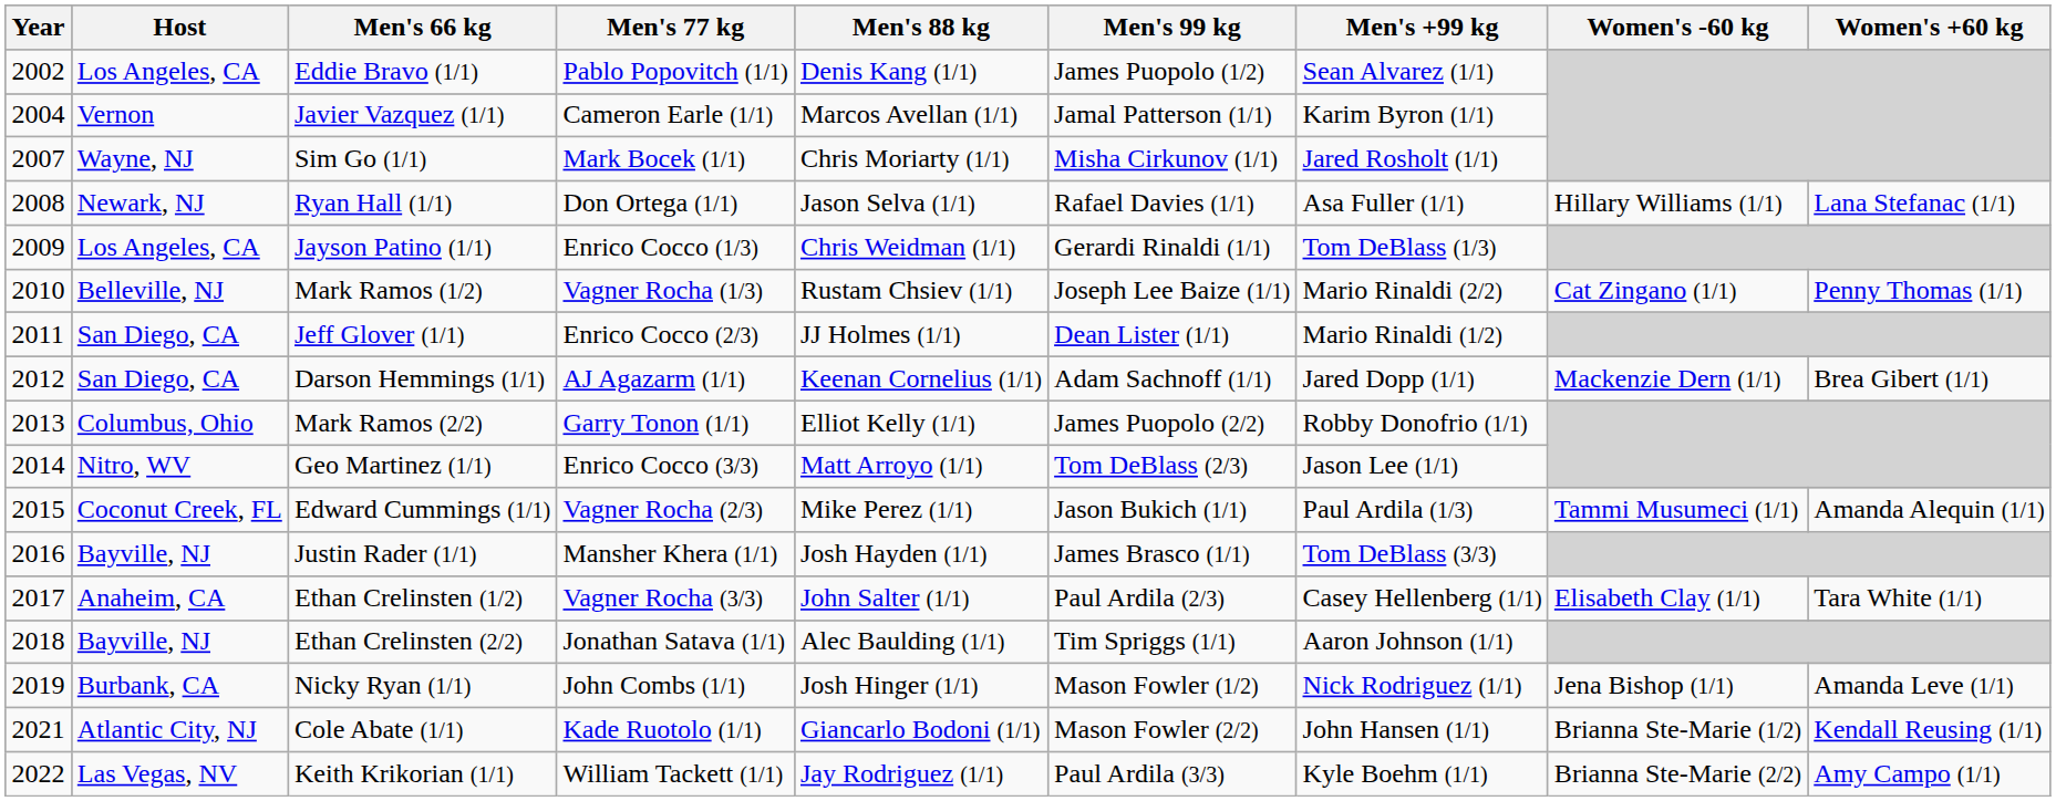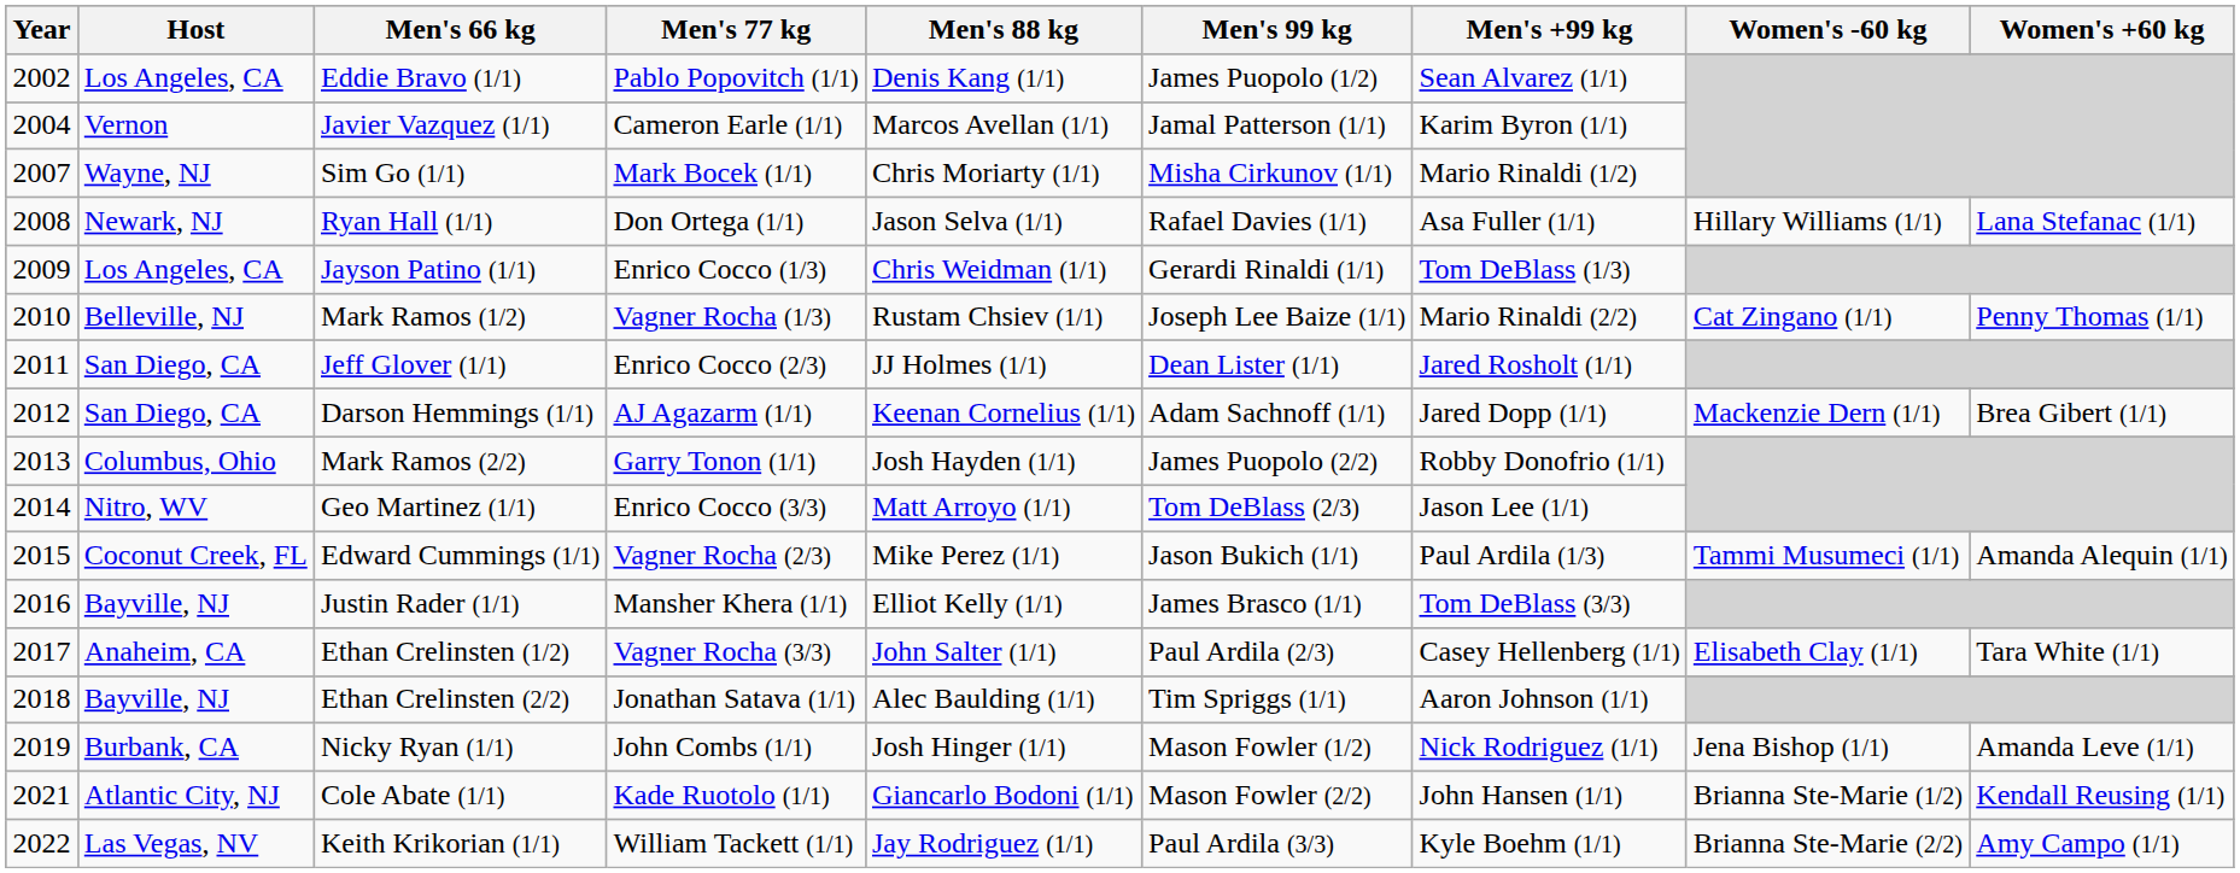 <table class="wikitable sortable" style="font-size: 90%">
 <tr>
 <th>Year</th>
 <th>Host</th>
 <th>Men's 66 kg</th>
 <th>Men's 77 kg</th>
 <th>Men's 88 kg</th>
 <th>Men's 99 kg</th>
 <th>Men's +99 kg</th>
 <th>Women's -60 kg</th>
 <th>Women's +60 kg</th>
 </tr>
 <tr>
 <td>2002</td>
 <td> <a href='#'>Los Angeles</a>, <a href='#'>CA</a></td>
 <td> <a href='#'>Eddie Bravo</a> <small>(1/1)</small></td>
 <td> <a href='#'>Pablo Popovitch</a> <small>(1/1)</small></td>
 <td> <a href='#'>Denis Kang</a> <small>(1/1)</small></td>
 <td> James Puopolo <small>(1/2)</small></td>
 <td> <a href='#'>Sean Alvarez</a> <small>(1/1)</small></td>
 <td colspan="2" rowspan="3" bgcolor="LIGHTGREY"></td>
 </tr>
 <tr>
 <td>2004</td>
 <td> <a href='#'>Vernon</a></td>
 <td> <a href='#'>Javier Vazquez</a> <small>(1/1)</small></td>
 <td> Cameron Earle <small>(1/1)</small></td>
 <td> Marcos Avellan <small>(1/1)</small></td>
 <td> Jamal Patterson <small>(1/1)</small></td>
 <td> Karim Byron <small>(1/1)</small></td>
 </tr>
 <tr>
 <td>2007</td>
 <td> <a href='#'>Wayne</a>, <a href='#'>NJ</a></td>
 <td> Sim Go <small>(1/1)</small></td>
 <td> <a href='#'>Mark Bocek</a> <small>(1/1)</small></td>
 <td> Chris Moriarty <small>(1/1)</small></td>
 <td> <a href='#'>Misha Cirkunov</a> <small>(1/1)</small></td>
-<td> <a href='#'>Jared Rosholt</a> <small>(1/1)</small></td>
+<td> Mario Rinaldi <small>(1/2)</small></td>
 </tr>
 <tr>
 <td>2008</td>
 <td> <a href='#'>Newark</a>, <a href='#'>NJ</a></td>
 <td> <a href='#'>Ryan Hall</a> <small>(1/1)</small></td>
 <td> Don Ortega <small>(1/1)</small></td>
 <td> Jason Selva <small>(1/1)</small></td>
 <td> Rafael Davies <small>(1/1)</small></td>
 <td> Asa Fuller <small>(1/1)</small></td>
 <td> Hillary Williams <small>(1/1)</small></td>
 <td> <a href='#'>Lana Stefanac</a> <small>(1/1)</small></td>
 </tr>
 <tr>
 <td>2009</td>
 <td> <a href='#'>Los Angeles</a>, <a href='#'>CA</a></td>
 <td> <a href='#'>Jayson Patino</a> <small>(1/1)</small></td>
 <td> Enrico Cocco <small>(1/3)</small></td>
 <td> <a href='#'>Chris Weidman</a> <small>(1/1)</small></td>
 <td> Gerardi Rinaldi <small>(1/1)</small></td>
 <td> <a href='#'>Tom DeBlass</a> <small>(1/3)</small></td>
 <td colspan="2" bgcolor="LIGHTGREY"></td>
 </tr>
 <tr>
 <td>2010</td>
 <td> <a href='#'>Belleville</a>, <a href='#'>NJ</a></td>
 <td> Mark Ramos <small>(1/2)</small></td>
 <td> <a href='#'>Vagner Rocha</a> <small>(1/3)</small></td>
 <td> Rustam Chsiev <small>(1/1)</small></td>
 <td> Joseph Lee Baize <small>(1/1)</small></td>
 <td> Mario Rinaldi <small>(2/2)</small></td>
 <td> <a href='#'>Cat Zingano</a> <small>(1/1)</small></td>
 <td> <a href='#'>Penny Thomas</a> <small>(1/1)</small></td>
 </tr>
 <tr>
 <td>2011</td>
 <td> <a href='#'>San Diego</a>, <a href='#'>CA</a></td>
 <td> <a href='#'>Jeff Glover</a> <small>(1/1)</small></td>
 <td> Enrico Cocco <small>(2/3)</small></td>
 <td> JJ Holmes <small>(1/1)</small></td>
 <td> <a href='#'>Dean Lister</a> <small>(1/1)</small></td>
-<td> Mario Rinaldi <small>(1/2)</small></td>
+<td> <a href='#'>Jared Rosholt</a> <small>(1/1)</small></td>
 <td colspan="2" bgcolor="LIGHTGREY"></td>
 </tr>
 <tr>
 <td>2012</td>
 <td> <a href='#'>San Diego</a>, <a href='#'>CA</a></td>
 <td> Darson Hemmings <small>(1/1)</small></td>
 <td> <a href='#'>AJ Agazarm</a> <small>(1/1)</small></td>
 <td> <a href='#'>Keenan Cornelius</a> <small>(1/1)</small></td>
 <td> Adam Sachnoff <small>(1/1)</small></td>
 <td> Jared Dopp <small>(1/1)</small></td>
 <td> <a href='#'>Mackenzie Dern</a> <small>(1/1)</small></td>
 <td> Brea Gibert <small>(1/1)</small></td>
 </tr>
 <tr>
 <td>2013</td>
 <td> <a href='#'>Columbus, Ohio</a></td>
 <td> Mark Ramos <small>(2/2)</small></td>
 <td> <a href='#'>Garry Tonon</a> <small>(1/1)</small></td>
-<td> Elliot Kelly <small>(1/1)</small></td>
+<td> Josh Hayden <small>(1/1)</small></td>
 <td> James Puopolo <small>(2/2)</small></td>
 <td> Robby Donofrio <small>(1/1)</small></td>
 <td colspan="2" rowspan="2" bgcolor="LIGHTGREY"></td>
 </tr>
 <tr>
 <td>2014</td>
 <td> <a href='#'>Nitro</a>, <a href='#'>WV</a></td>
 <td> Geo Martinez <small>(1/1)</small></td>
 <td> Enrico Cocco <small>(3/3)</small></td>
 <td> <a href='#'>Matt Arroyo</a> <small>(1/1)</small></td>
 <td> <a href='#'>Tom DeBlass</a> <small>(2/3)</small></td>
 <td> Jason Lee <small>(1/1)</small></td>
 </tr>
 <tr>
 <td>2015</td>
 <td> <a href='#'>Coconut Creek</a>, <a href='#'>FL</a></td>
 <td> Edward Cummings <small>(1/1)</small></td>
 <td> <a href='#'>Vagner Rocha</a> <small>(2/3)</small></td>
 <td> Mike Perez <small>(1/1)</small></td>
 <td> Jason Bukich <small>(1/1)</small></td>
 <td> Paul Ardila <small>(1/3)</small></td>
 <td> <a href='#'>Tammi Musumeci</a> <small>(1/1)</small></td>
 <td> Amanda Alequin <small>(1/1)</small></td>
 </tr>
 <tr>
 <td>2016</td>
 <td> <a href='#'>Bayville</a>, <a href='#'>NJ</a></td>
 <td> Justin Rader <small>(1/1)</small></td>
 <td> Mansher Khera <small>(1/1)</small></td>
-<td> Josh Hayden <small>(1/1)</small></td>
+<td> Elliot Kelly <small>(1/1)</small></td>
 <td> James Brasco <small>(1/1)</small></td>
 <td> <a href='#'>Tom DeBlass</a> <small>(3/3)</small></td>
 <td colspan="2" bgcolor="LIGHTGREY"></td>
 </tr>
 <tr>
 <td>2017</td>
 <td> <a href='#'>Anaheim</a>, <a href='#'>CA</a></td>
 <td> Ethan Crelinsten <small>(1/2)</small></td>
 <td> <a href='#'>Vagner Rocha</a> <small>(3/3)</small></td>
 <td> <a href='#'>John Salter</a> <small>(1/1)</small></td>
 <td> Paul Ardila  <small>(2/3)</small></td>
 <td> Casey Hellenberg <small>(1/1)</small></td>
 <td> <a href='#'>Elisabeth Clay</a> <small>(1/1)</small></td>
 <td> Tara White <small>(1/1)</small></td>
 </tr>
 <tr>
 <td>2018</td>
 <td> <a href='#'>Bayville</a>, <a href='#'>NJ</a></td>
 <td> Ethan Crelinsten <small>(2/2)</small></td>
 <td> Jonathan Satava <small>(1/1)</small></td>
 <td> Alec Baulding <small>(1/1)</small></td>
 <td> Tim Spriggs  <small>(1/1)</small></td>
 <td> Aaron Johnson <small>(1/1)</small></td>
 <td colspan="2" bgcolor="LIGHTGREY"></td>
 </tr>
 <tr>
 <td>2019</td>
 <td> <a href='#'>Burbank</a>, <a href='#'>CA</a></td>
 <td> Nicky Ryan <small>(1/1)</small></td>
 <td> John Combs <small>(1/1)</small></td>
 <td> Josh Hinger <small>(1/1)</small></td>
 <td> Mason Fowler  <small>(1/2)</small></td>
 <td> <a href='#'>Nick Rodriguez</a> <small>(1/1)</small></td>
 <td> Jena Bishop <small>(1/1)</small></td>
 <td> Amanda Leve <small>(1/1)</small></td>
 </tr>
 <tr>
 <td>2021</td>
 <td> <a href='#'>Atlantic City</a>, <a href='#'>NJ</a></td>
 <td> Cole Abate <small>(1/1)</small></td>
 <td> <a href='#'>Kade Ruotolo</a> <small>(1/1)</small></td>
 <td> <a href='#'>Giancarlo Bodoni</a> <small>(1/1)</small></td>
 <td> Mason Fowler  <small>(2/2)</small></td>
 <td> John Hansen <small>(1/1)</small></td>
 <td> Brianna Ste-Marie <small>(1/2)</small></td>
 <td> <a href='#'>Kendall Reusing</a> <small>(1/1)</small></td>
 </tr>
 <tr>
 <td>2022</td>
 <td> <a href='#'>Las Vegas</a>, <a href='#'>NV</a></td>
 <td> Keith Krikorian <small>(1/1)</small></td>
 <td> William Tackett <small>(1/1)</small></td>
 <td> <a href='#'>Jay Rodriguez</a> <small>(1/1)</small></td>
 <td> Paul Ardila <small>(3/3)</small></td>
 <td> Kyle Boehm <small>(1/1)</small></td>
 <td> Brianna Ste-Marie <small>(2/2)</small></td>
 <td> <a href='#'>Amy Campo</a> <small>(1/1)</small></td>
 </tr>
 </table>
